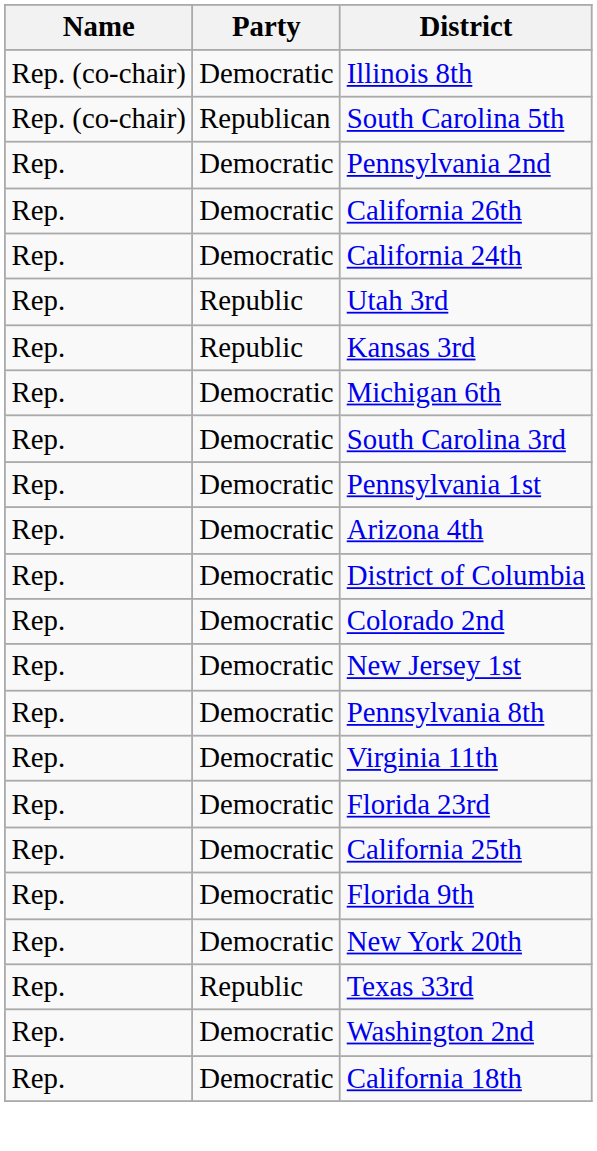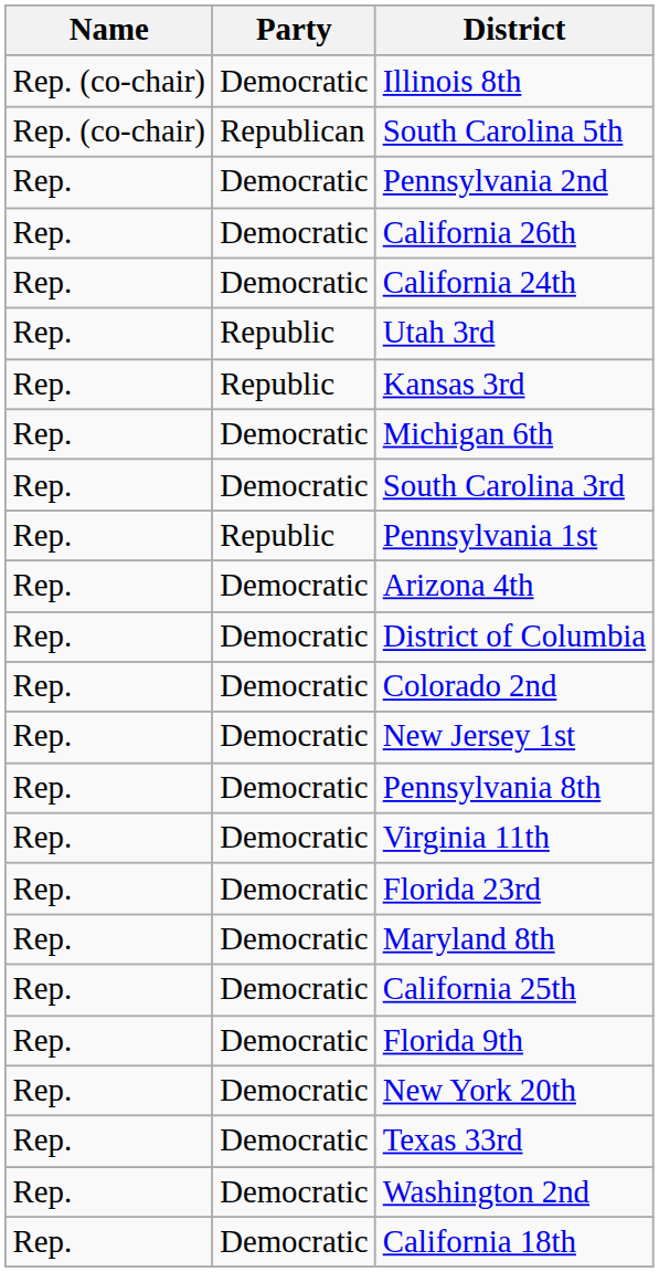 <table class="wikitable sortable" border="1">
 <tr>
 <th scope="col">Name</th>
 <th scope="col">Party</th>
 <th scope="col">District</th>
 </tr>
 <tr>
 <td>Rep.  (co-chair)</td>
 <td>Democratic</td>
 <td data-sort-value="Illinois 08"><a href='#'>Illinois 8th</a></td>
 </tr>
 <tr>
 <td>Rep.  (co-chair)</td>
 <td>Republican</td>
 <td data-sort-value="South Carolina 05"><a href='#'>South Carolina 5th</a></td>
 </tr>
 <tr>
 <td>Rep. </td>
 <td>Democratic</td>
 <td data-sort-value="Pennsylvania 02"><a href='#'>Pennsylvania 2nd</a></td>
 </tr>
 <tr>
 <td>Rep. </td>
 <td>Democratic</td>
 <td data-sort-value="California 26"><a href='#'>California 26th</a></td>
 </tr>
 <tr>
 <td>Rep. </td>
 <td>Democratic</td>
 <td data-sort-value="California 24"><a href='#'>California 24th</a></td>
 </tr>
 <tr>
 <td>Rep. </td>
 <td>Republic</td>
 <td data-sort-value="Utah 03"><a href='#'>Utah 3rd</a></td>
 </tr>
 <tr>
 <td>Rep. </td>
 <td>Republic</td>
 <td data-sort-value="Kansas 03"><a href='#'>Kansas 3rd</a></td>
 </tr>
 <tr>
 <td>Rep. </td>
 <td>Democratic</td>
 <td data-sort-value="Michigan 06"><a href='#'>Michigan 6th</a></td>
 </tr>
 <tr>
 <td>Rep. </td>
 <td>Democratic</td>
 <td data-sort-value="South Carolina 3"><a href='#'>South Carolina 3rd</a></td>
 </tr>
 <tr>
 <td>Rep. </td>
-<td>Democratic</td>
+<td>Republic</td>
 <td data-sort-value="Pennsylvania 01"><a href='#'>Pennsylvania 1st</a></td>
 </tr>
 <tr>
 <td>Rep. </td>
 <td>Democratic</td>
 <td data-sort-value="Arizona 04"><a href='#'>Arizona 4th</a></td>
 </tr>
 <tr>
 <td>Rep. </td>
 <td>Democratic</td>
 <td data-sort-value="District of Columbia"><a href='#'>District of Columbia</a></td>
 </tr>
 <tr>
 <td>Rep. </td>
 <td>Democratic</td>
 <td data-sort-value="Colorado 02"><a href='#'>Colorado 2nd</a></td>
 </tr>
 <tr>
 <td>Rep. </td>
 <td>Democratic</td>
 <td data-sort-value="New Jersey 01"><a href='#'>New Jersey 1st</a></td>
 </tr>
 <tr>
 <td>Rep. </td>
 <td>Democratic</td>
 <td data-sort-value="Pennsylvania 08"><a href='#'>Pennsylvania 8th</a></td>
 </tr>
 <tr>
 <td>Rep. </td>
 <td>Democratic</td>
 <td data-sort-value="Virginia 11"><a href='#'>Virginia 11th</a></td>
 </tr>
 <tr>
 <td>Rep. </td>
 <td>Democratic</td>
 <td data-sort-value="Florida 25"><a href='#'>Florida 23rd</a></td>
 </tr>
 <tr>
 <td>Rep. </td>
 <td>Democratic</td>
+<td data-sort-value="Maryland 08"><a href='#'>Maryland 8th</a></td>
+</tr>
+<tr>
+<td>Rep. </td>
+<td>Democratic</td>
 <td data-sort-value="California 25"><a href='#'>California 25th</a></td>
 </tr>
 <tr>
 <td>Rep. </td>
 <td>Democratic</td>
 <td data-sort-value="Florida 09"><a href='#'>Florida 9th</a></td>
 </tr>
 <tr>
 <td>Rep. </td>
 <td>Democratic</td>
 <td data-sort-value="New York 20"><a href='#'>New York 20th</a></td>
 </tr>
 <tr>
 <td>Rep. </td>
-<td>Republic</td>
+<td>Democratic</td>
 <td data-sort-value="Texas 33"><a href='#'>Texas 33rd</a></td>
 </tr>
 <tr>
 <td>Rep. </td>
 <td>Democratic</td>
 <td data-sort-value="Washington 02"><a href='#'>Washington 2nd</a></td>
 </tr>
 <tr>
 <td>Rep. </td>
 <td>Democratic</td>
 <td data-sort-value="California 18"><a href='#'>California 18th</a></td>
 </tr>
 </table>
